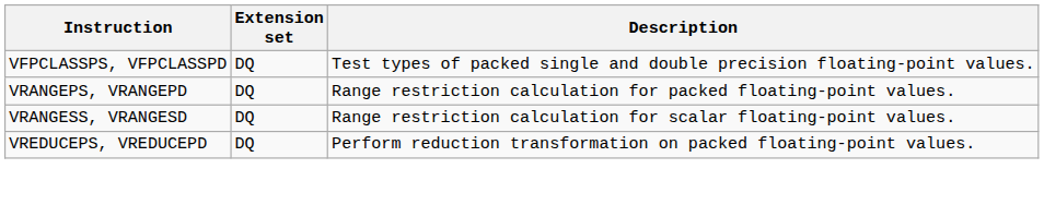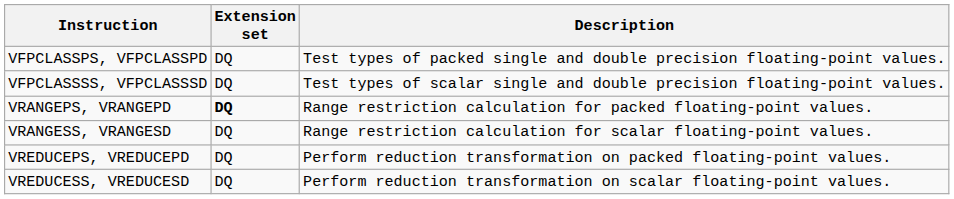 <table class="wikitable">
 <tr>
 <th scope="col">Instruction</th>
 <th scope="col">Extension<br>set</th>
 <th scope="col">Description</th>
 </tr>
 <tr>
 <td><code>VFPCLASSPS</code>, <code>VFPCLASSPD</code></td>
 <td>DQ</td>
 <td>Test types of packed single and double precision floating-point values.</td>
 </tr>
 <tr>
+<td><code>VFPCLASSSS</code>, <code>VFPCLASSSD</code></td>
+<td>DQ</td>
+<td>Test types of scalar single and double precision floating-point values.</td>
+</tr>
+<tr>
 <td><code>VRANGEPS</code>, <code>VRANGEPD</code></td>
-<td>DQ</td>
+<td><strong>DQ</strong></td>
 <td>Range restriction calculation for packed floating-point values.</td>
 </tr>
 <tr>
 <td><code>VRANGESS</code>, <code>VRANGESD</code></td>
 <td>DQ</td>
 <td>Range restriction calculation for scalar floating-point values.</td>
 </tr>
 <tr>
 <td><code>VREDUCEPS</code>, <code>VREDUCEPD</code></td>
 <td>DQ</td>
 <td>Perform reduction transformation on packed floating-point values.</td>
 </tr>
+<tr>
+<td><code>VREDUCESS</code>, <code>VREDUCESD</code></td>
+<td>DQ</td>
+<td>Perform reduction transformation on scalar floating-point values.</td>
+</tr>
 </table>
